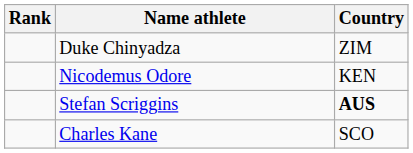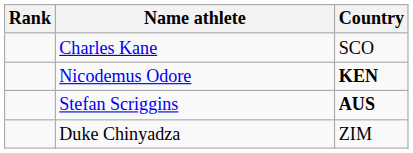 <table class="wikitable">
 <tr>
 <th>Rank</th>
 <th align="left" style="width: 15em">Name athlete</th>
 <th>Country</th>
 </tr>
 <tr>
 <td align="center"></td>
-<td>Duke Chinyadza</td>
-<td> ZIM</td>
+<td><a href='#'>Charles Kane</a></td>
+<td> SCO</td>
 </tr>
 <tr>
 <td align="center"></td>
 <td><a href='#'>Nicodemus Odore</a></td>
-<td> KEN</td>
+<td><strong> KEN</strong></td>
 </tr>
 <tr>
 <td align="center"></td>
 <td><a href='#'>Stefan Scriggins</a></td>
 <td><strong> AUS</strong></td>
 </tr>
 <tr>
 <td align="center"></td>
-<td><a href='#'>Charles Kane</a></td>
-<td> SCO</td>
+<td>Duke Chinyadza</td>
+<td> ZIM</td>
 </tr>
 </table>
